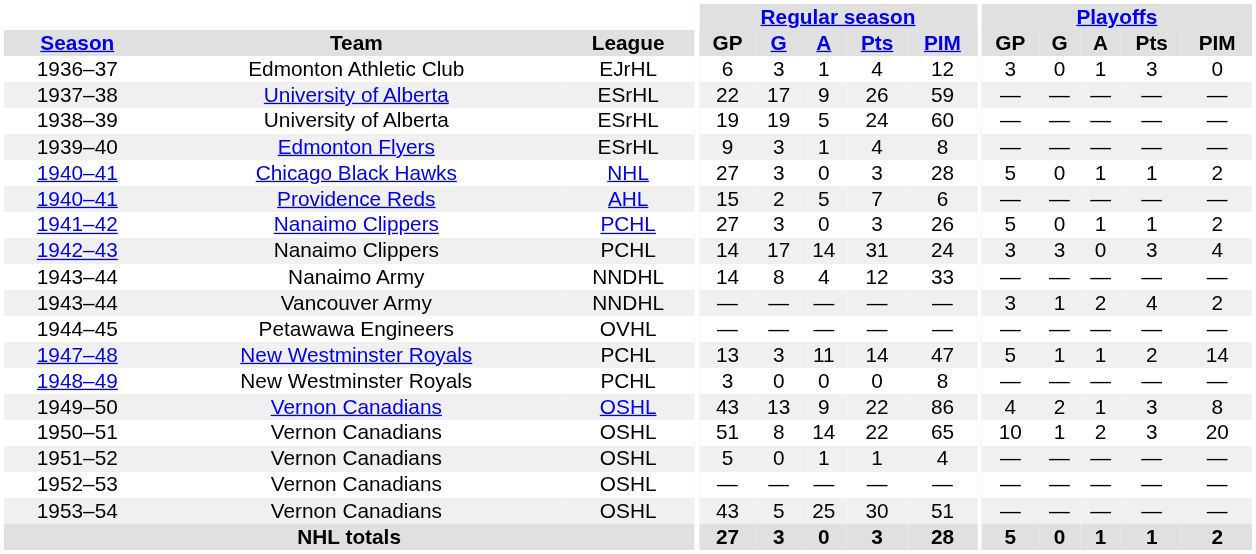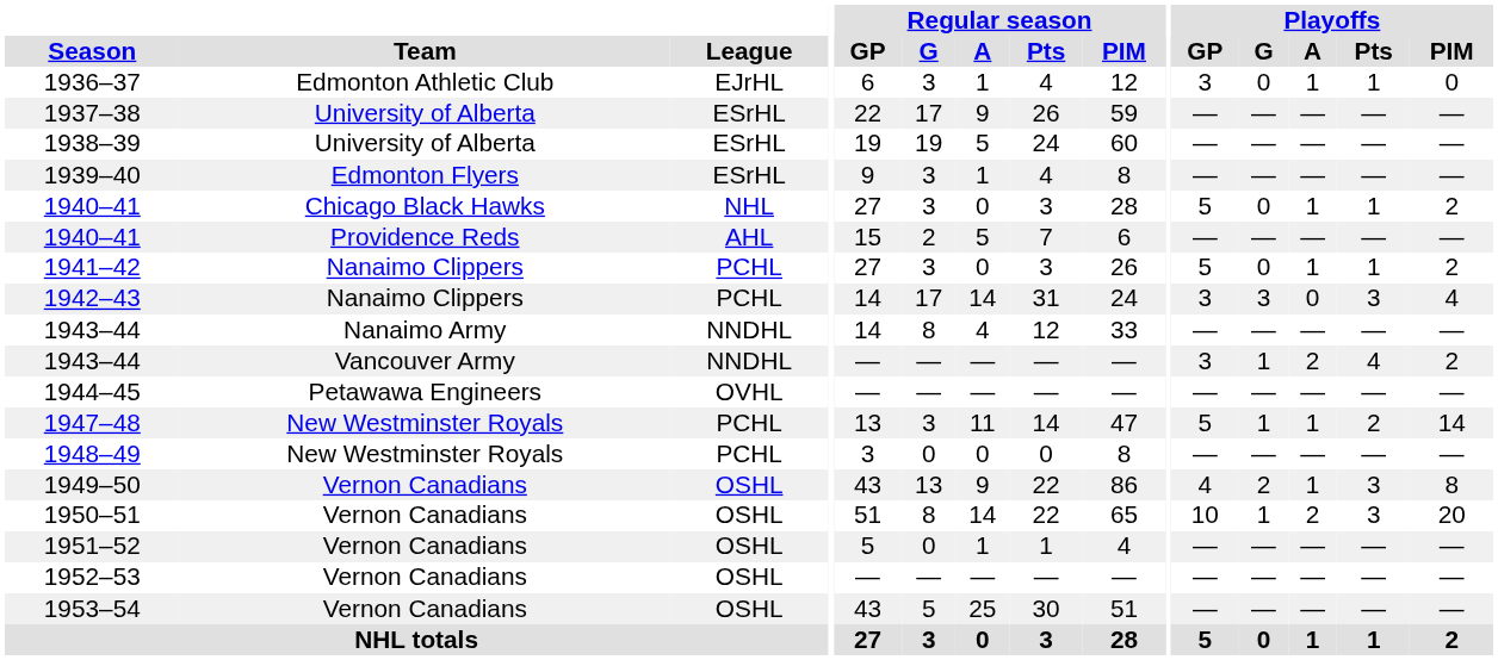 <table border="0" cellpadding="1" cellspacing="0" style="text-align:center; width:60em">
 <tr bgcolor="#e0e0e0">
 <th colspan="3" bgcolor="#ffffff"></th>
 <th rowspan="100" bgcolor="#ffffff"></th>
 <th colspan="5"><a href='#'>Regular season</a></th>
 <th rowspan="100" bgcolor="#ffffff"></th>
 <th colspan="5"><a href='#'>Playoffs</a></th>
 </tr>
 <tr bgcolor="#e0e0e0">
 <th><a href='#'>Season</a></th>
 <th>Team</th>
 <th>League</th>
 <th>GP</th>
 <th><a href='#'>G</a></th>
 <th><a href='#'>A</a></th>
 <th><a href='#'>Pts</a></th>
 <th><a href='#'>PIM</a></th>
 <th>GP</th>
 <th>G</th>
 <th>A</th>
 <th>Pts</th>
 <th>PIM</th>
 </tr>
 <tr>
 <td>1936–37</td>
 <td>Edmonton Athletic Club</td>
 <td>EJrHL</td>
 <td>6</td>
 <td>3</td>
 <td>1</td>
 <td>4</td>
 <td>12</td>
 <td>3</td>
 <td>0</td>
 <td>1</td>
-<td>3</td>
+<td>1</td>
 <td>0</td>
 </tr>
 <tr bgcolor="#f0f0f0">
 <td>1937–38</td>
 <td><a href='#'>University of Alberta</a></td>
 <td>ESrHL</td>
 <td>22</td>
 <td>17</td>
 <td>9</td>
 <td>26</td>
 <td>59</td>
 <td>—</td>
 <td>—</td>
 <td>—</td>
 <td>—</td>
 <td>—</td>
 </tr>
 <tr>
 <td>1938–39</td>
 <td>University of Alberta</td>
 <td>ESrHL</td>
 <td>19</td>
 <td>19</td>
 <td>5</td>
 <td>24</td>
 <td>60</td>
 <td>—</td>
 <td>—</td>
 <td>—</td>
 <td>—</td>
 <td>—</td>
 </tr>
 <tr bgcolor="#f0f0f0">
 <td>1939–40</td>
 <td><a href='#'>Edmonton Flyers</a></td>
 <td>ESrHL</td>
 <td>9</td>
 <td>3</td>
 <td>1</td>
 <td>4</td>
 <td>8</td>
 <td>—</td>
 <td>—</td>
 <td>—</td>
 <td>—</td>
 <td>—</td>
 </tr>
 <tr>
 <td><a href='#'>1940–41</a></td>
 <td><a href='#'>Chicago Black Hawks</a></td>
 <td><a href='#'>NHL</a></td>
 <td>27</td>
 <td>3</td>
 <td>0</td>
 <td>3</td>
 <td>28</td>
 <td>5</td>
 <td>0</td>
 <td>1</td>
 <td>1</td>
 <td>2</td>
 </tr>
 <tr bgcolor="#f0f0f0">
 <td><a href='#'>1940–41</a></td>
 <td><a href='#'>Providence Reds</a></td>
 <td><a href='#'>AHL</a></td>
 <td>15</td>
 <td>2</td>
 <td>5</td>
 <td>7</td>
 <td>6</td>
 <td>—</td>
 <td>—</td>
 <td>—</td>
 <td>—</td>
 <td>—</td>
 </tr>
 <tr>
 <td><a href='#'>1941–42</a></td>
 <td><a href='#'>Nanaimo Clippers</a></td>
 <td><a href='#'>PCHL</a></td>
 <td>27</td>
 <td>3</td>
 <td>0</td>
 <td>3</td>
 <td>26</td>
 <td>5</td>
 <td>0</td>
 <td>1</td>
 <td>1</td>
 <td>2</td>
 </tr>
 <tr bgcolor="#f0f0f0">
 <td><a href='#'>1942–43</a></td>
 <td>Nanaimo Clippers</td>
 <td>PCHL</td>
 <td>14</td>
 <td>17</td>
 <td>14</td>
 <td>31</td>
 <td>24</td>
 <td>3</td>
 <td>3</td>
 <td>0</td>
 <td>3</td>
 <td>4</td>
 </tr>
 <tr>
 <td>1943–44</td>
 <td>Nanaimo Army</td>
 <td>NNDHL</td>
 <td>14</td>
 <td>8</td>
 <td>4</td>
 <td>12</td>
 <td>33</td>
 <td>—</td>
 <td>—</td>
 <td>—</td>
 <td>—</td>
 <td>—</td>
 </tr>
 <tr bgcolor="#f0f0f0">
 <td>1943–44</td>
 <td>Vancouver Army</td>
 <td>NNDHL</td>
 <td>—</td>
 <td>—</td>
 <td>—</td>
 <td>—</td>
 <td>—</td>
 <td>3</td>
 <td>1</td>
 <td>2</td>
 <td>4</td>
 <td>2</td>
 </tr>
 <tr>
 <td>1944–45</td>
 <td>Petawawa Engineers</td>
 <td>OVHL</td>
 <td>—</td>
 <td>—</td>
 <td>—</td>
 <td>—</td>
 <td>—</td>
 <td>—</td>
 <td>—</td>
 <td>—</td>
 <td>—</td>
 <td>—</td>
 </tr>
 <tr bgcolor="#f0f0f0">
 <td><a href='#'>1947–48</a></td>
 <td><a href='#'>New Westminster Royals</a></td>
 <td>PCHL</td>
 <td>13</td>
 <td>3</td>
 <td>11</td>
 <td>14</td>
 <td>47</td>
 <td>5</td>
 <td>1</td>
 <td>1</td>
 <td>2</td>
 <td>14</td>
 </tr>
 <tr>
 <td><a href='#'>1948–49</a></td>
 <td>New Westminster Royals</td>
 <td>PCHL</td>
 <td>3</td>
 <td>0</td>
 <td>0</td>
 <td>0</td>
 <td>8</td>
 <td>—</td>
 <td>—</td>
 <td>—</td>
 <td>—</td>
 <td>—</td>
 </tr>
 <tr bgcolor="#f0f0f0">
 <td>1949–50</td>
 <td><a href='#'>Vernon Canadians</a></td>
 <td><a href='#'>OSHL</a></td>
 <td>43</td>
 <td>13</td>
 <td>9</td>
 <td>22</td>
 <td>86</td>
 <td>4</td>
 <td>2</td>
 <td>1</td>
 <td>3</td>
 <td>8</td>
 </tr>
 <tr>
 <td>1950–51</td>
 <td>Vernon Canadians</td>
 <td>OSHL</td>
 <td>51</td>
 <td>8</td>
 <td>14</td>
 <td>22</td>
 <td>65</td>
 <td>10</td>
 <td>1</td>
 <td>2</td>
 <td>3</td>
 <td>20</td>
 </tr>
 <tr bgcolor="#f0f0f0">
 <td>1951–52</td>
 <td>Vernon Canadians</td>
 <td>OSHL</td>
 <td>5</td>
 <td>0</td>
 <td>1</td>
 <td>1</td>
 <td>4</td>
 <td>—</td>
 <td>—</td>
 <td>—</td>
 <td>—</td>
 <td>—</td>
 </tr>
 <tr>
 <td>1952–53</td>
 <td>Vernon Canadians</td>
 <td>OSHL</td>
 <td>—</td>
 <td>—</td>
 <td>—</td>
 <td>—</td>
 <td>—</td>
 <td>—</td>
 <td>—</td>
 <td>—</td>
 <td>—</td>
 <td>—</td>
 </tr>
 <tr bgcolor="#f0f0f0">
 <td>1953–54</td>
 <td>Vernon Canadians</td>
 <td>OSHL</td>
 <td>43</td>
 <td>5</td>
 <td>25</td>
 <td>30</td>
 <td>51</td>
 <td>—</td>
 <td>—</td>
 <td>—</td>
 <td>—</td>
 <td>—</td>
 </tr>
 <tr bgcolor="#e0e0e0">
 <th colspan="3">NHL totals</th>
 <th>27</th>
 <th>3</th>
 <th>0</th>
 <th>3</th>
 <th>28</th>
 <th>5</th>
 <th>0</th>
 <th>1</th>
 <th>1</th>
 <th>2</th>
 </tr>
 </table>
